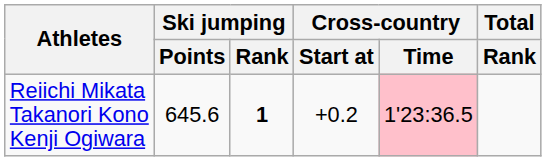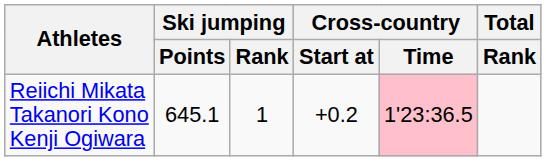 <table class="wikitable" border="1" style="font-size:90%">
 <tr>
 <th rowspan="2">Athletes</th>
 <th colspan="2">Ski jumping</th>
 <th colspan="2">Cross-country</th>
 <th>Total</th>
 </tr>
 <tr>
 <th>Points</th>
 <th>Rank</th>
 <th>Start at</th>
 <th>Time</th>
 <th>Rank</th>
 </tr>
 <tr>
 <td><a href='#'>Reiichi Mikata</a><br><a href='#'>Takanori Kono</a><br><a href='#'>Kenji Ogiwara</a></td>
-<td align=center>645.6</td>
-<td align=center><strong>1</strong></td>
+<td align=center>645.1</td>
+<td align=center>1</td>
 <td align=center>+0.2</td>
 <td align=center style="background: pink;">1'23:36.5</td>
 <td align=center></td>
 </tr>
 </table>
